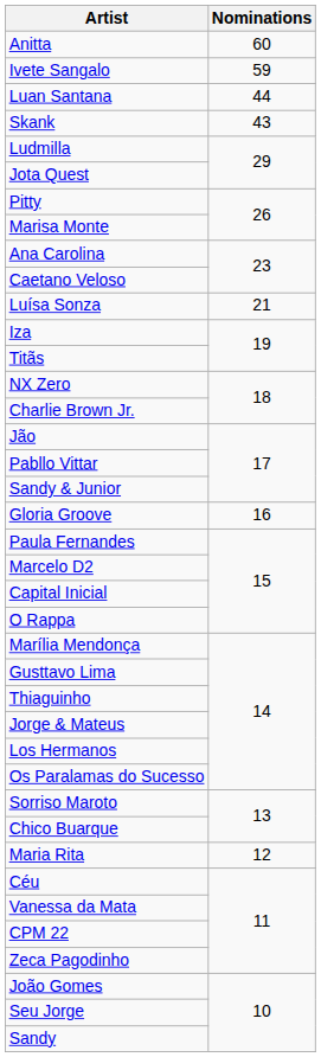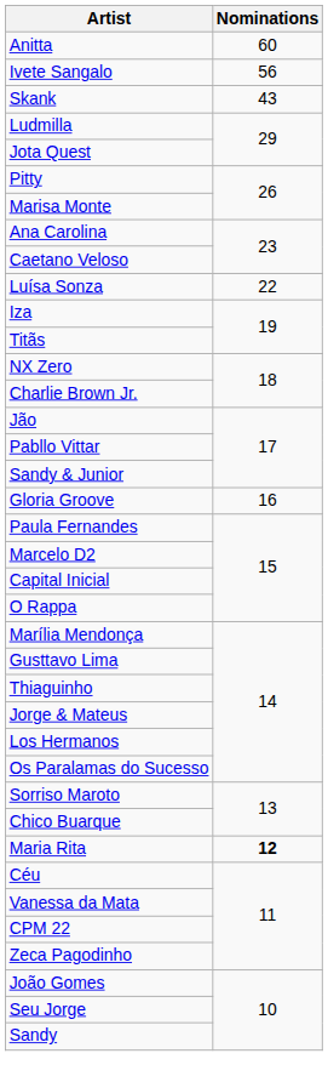 <table class="wikitable">
 <tr>
 <th>Artist</th>
 <th>Nominations</th>
 </tr>
 <tr>
 <td><a href='#'>Anitta</a></td>
 <td align="center">60</td>
 </tr>
 <tr>
 <td><a href='#'>Ivete Sangalo</a></td>
-<td align="center">59</td>
-</tr>
-<tr>
-<td><a href='#'>Luan Santana</a></td>
-<td align="center">44</td>
+<td align="center">56</td>
 </tr>
 <tr>
 <td><a href='#'>Skank</a></td>
 <td align="center">43</td>
 </tr>
 <tr>
 <td><a href='#'>Ludmilla</a></td>
 <td rowspan="2" style="text-align:center">29</td>
 </tr>
 <tr>
 <td><a href='#'>Jota Quest</a></td>
 </tr>
 <tr>
 <td><a href='#'>Pitty</a></td>
 <td rowspan="2" style="text-align:center">26</td>
 </tr>
 <tr>
 <td><a href='#'>Marisa Monte</a></td>
 </tr>
 <tr>
 <td><a href='#'>Ana Carolina</a></td>
 <td rowspan="2" style="text-align:center">23</td>
 </tr>
 <tr>
 <td><a href='#'>Caetano Veloso</a></td>
 </tr>
 <tr>
 <td><a href='#'>Luísa Sonza</a></td>
-<td align="center">21</td>
+<td align="center">22</td>
 </tr>
 <tr>
 <td><a href='#'>Iza</a></td>
 <td rowspan="2" style="text-align:center">19</td>
 </tr>
 <tr>
 <td><a href='#'>Titãs</a></td>
 </tr>
 <tr>
 <td><a href='#'>NX Zero</a></td>
 <td rowspan="2" style="text-align:center">18</td>
 </tr>
 <tr>
 <td><a href='#'>Charlie Brown Jr.</a></td>
 </tr>
 <tr>
 <td><a href='#'>Jão</a></td>
 <td rowspan="3" style="text-align:center">17</td>
 </tr>
 <tr>
 <td><a href='#'>Pabllo Vittar</a></td>
 </tr>
 <tr>
 <td><a href='#'>Sandy & Junior</a></td>
 </tr>
 <tr>
 <td><a href='#'>Gloria Groove</a></td>
 <td align="center">16</td>
 </tr>
 <tr>
 <td><a href='#'>Paula Fernandes</a></td>
 <td rowspan="4" style="text-align:center">15</td>
 </tr>
 <tr>
 <td><a href='#'>Marcelo D2</a></td>
 </tr>
 <tr>
 <td><a href='#'>Capital Inicial</a></td>
 </tr>
 <tr>
 <td><a href='#'>O Rappa</a></td>
 </tr>
 <tr>
 <td><a href='#'>Marília Mendonça</a></td>
 <td rowspan="6" style="text-align:center">14</td>
 </tr>
 <tr>
 <td><a href='#'>Gusttavo Lima</a></td>
 </tr>
 <tr>
 <td><a href='#'>Thiaguinho</a></td>
 </tr>
 <tr>
 <td><a href='#'>Jorge & Mateus</a></td>
 </tr>
 <tr>
 <td><a href='#'>Los Hermanos</a></td>
 </tr>
 <tr>
 <td><a href='#'>Os Paralamas do Sucesso</a></td>
 </tr>
 <tr>
 <td><a href='#'>Sorriso Maroto</a></td>
 <td rowspan="2" style="text-align:center">13</td>
 </tr>
 <tr>
 <td><a href='#'>Chico Buarque</a></td>
 </tr>
 <tr>
 <td><a href='#'>Maria Rita</a></td>
-<td align="center">12</td>
+<td align="center"><strong>12</strong></td>
 </tr>
 <tr>
 <td><a href='#'>Céu</a></td>
 <td rowspan="4" style="text-align:center">11</td>
 </tr>
 <tr>
 <td><a href='#'>Vanessa da Mata</a></td>
 </tr>
 <tr>
 <td><a href='#'>CPM 22</a></td>
 </tr>
 <tr>
 <td><a href='#'>Zeca Pagodinho</a></td>
 </tr>
 <tr>
 <td><a href='#'>João Gomes</a></td>
 <td rowspan="3" style="text-align:center">10</td>
 </tr>
 <tr>
 <td><a href='#'>Seu Jorge</a></td>
 </tr>
 <tr>
 <td><a href='#'>Sandy</a></td>
 </tr>
 </table>
